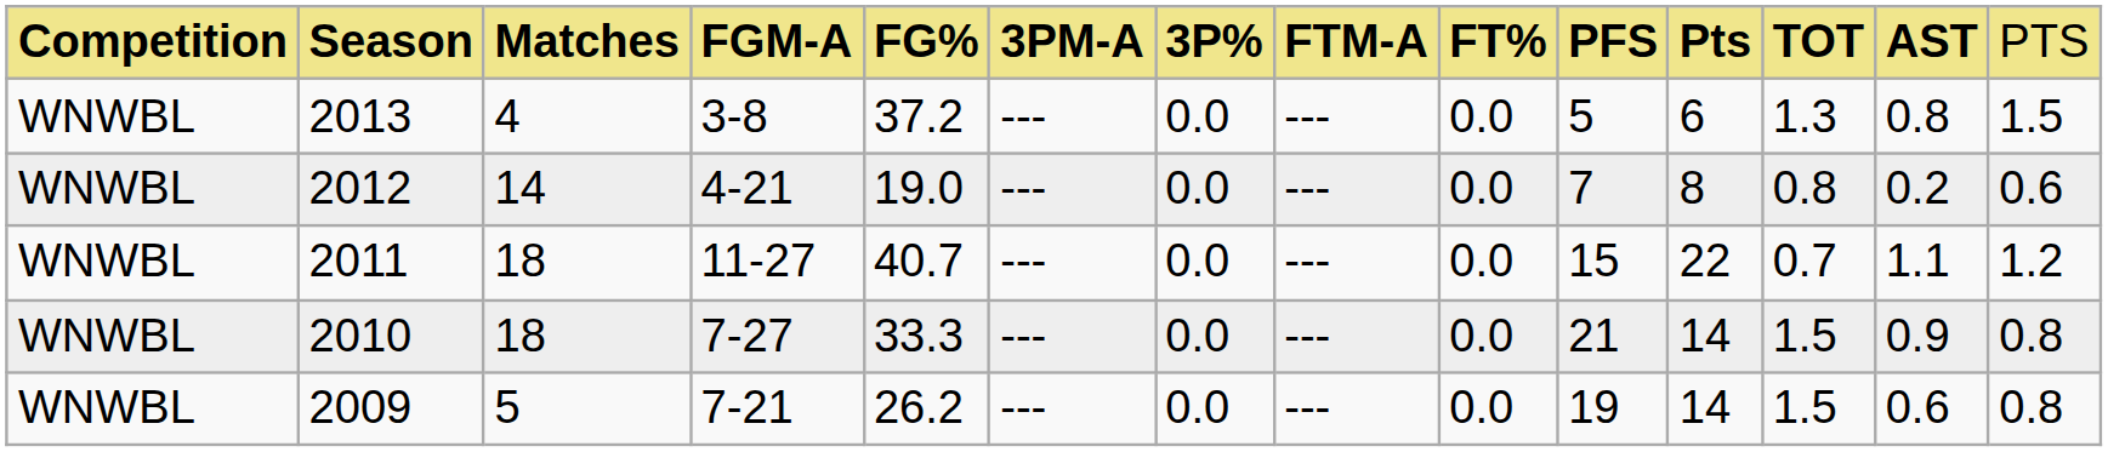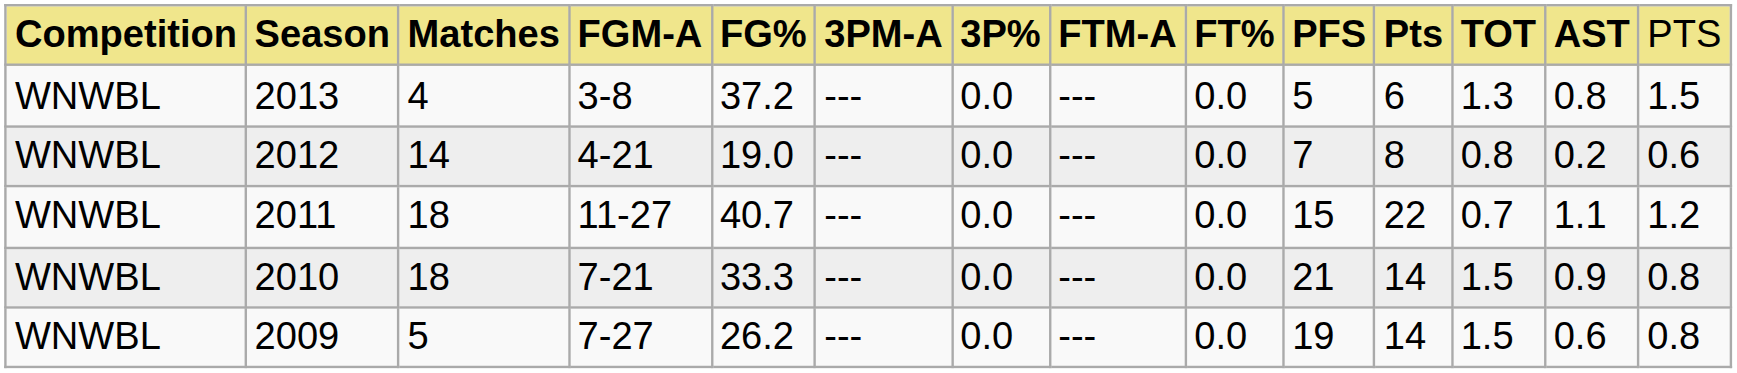 <table class="wikitable" style="margin:1em auto;">
 <tr style="background: khaki; text-align:center;">
 <td><strong>Competition</strong></td>
 <td><strong>Season</strong></td>
 <td><strong>Matches</strong></td>
 <td><strong>FGM-A</strong></td>
 <td><strong>FG%</strong></td>
 <td><strong>3PM-A</strong></td>
 <td><strong>3P%</strong></td>
 <td><strong>FTM-A</strong></td>
 <td><strong>FT%</strong></td>
 <td><strong>PFS</strong></td>
 <td><strong>Pts</strong></td>
 <td><strong>TOT</strong></td>
 <td><strong>AST</strong></td>
 <td>PTS</td>
 </tr>
 <tr>
 <td>WNWBL</td>
 <td>2013</td>
 <td>4</td>
 <td>3-8</td>
 <td>37.2</td>
 <td>---</td>
 <td>0.0</td>
 <td>---</td>
 <td>0.0</td>
 <td>5</td>
 <td>6</td>
 <td>1.3</td>
 <td>0.8</td>
 <td>1.5</td>
 </tr>
 <tr style="background: #eeeeee;">
 <td>WNWBL</td>
 <td>2012</td>
 <td>14</td>
 <td>4-21</td>
 <td>19.0</td>
 <td>---</td>
 <td>0.0</td>
 <td>---</td>
 <td>0.0</td>
 <td>7</td>
 <td>8</td>
 <td>0.8</td>
 <td>0.2</td>
 <td>0.6</td>
 </tr>
 <tr>
 <td>WNWBL</td>
 <td>2011</td>
 <td>18</td>
 <td>11-27</td>
 <td>40.7</td>
 <td>---</td>
 <td>0.0</td>
 <td>---</td>
 <td>0.0</td>
 <td>15</td>
 <td>22</td>
 <td>0.7</td>
 <td>1.1</td>
 <td>1.2</td>
 </tr>
 <tr style="background: #eeeeee;">
 <td>WNWBL</td>
 <td>2010</td>
 <td>18</td>
-<td>7-27</td>
+<td>7-21</td>
 <td>33.3</td>
 <td>---</td>
 <td>0.0</td>
 <td>---</td>
 <td>0.0</td>
 <td>21</td>
 <td>14</td>
 <td>1.5</td>
 <td>0.9</td>
 <td>0.8</td>
 </tr>
 <tr>
 <td>WNWBL</td>
 <td>2009</td>
 <td>5</td>
-<td>7-21</td>
+<td>7-27</td>
 <td>26.2</td>
 <td>---</td>
 <td>0.0</td>
 <td>---</td>
 <td>0.0</td>
 <td>19</td>
 <td>14</td>
 <td>1.5</td>
 <td>0.6</td>
 <td>0.8</td>
 </tr>
 </table>
